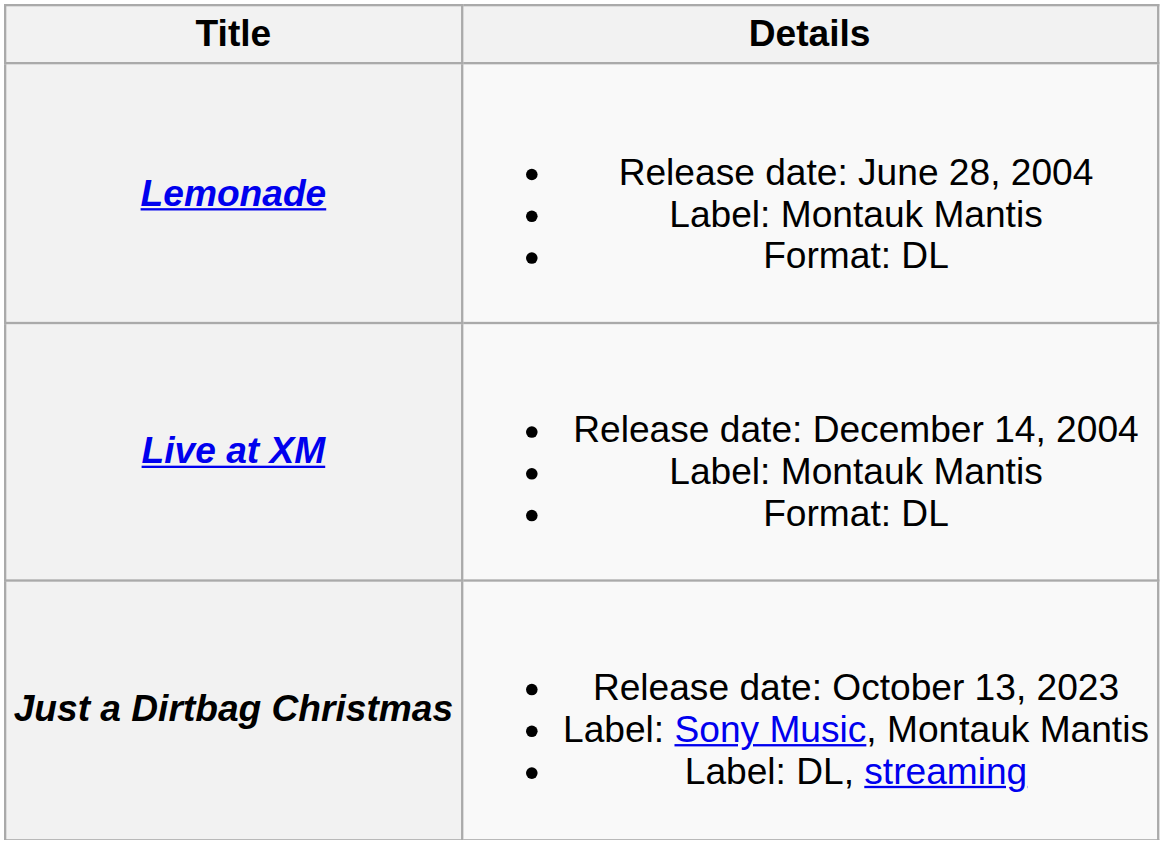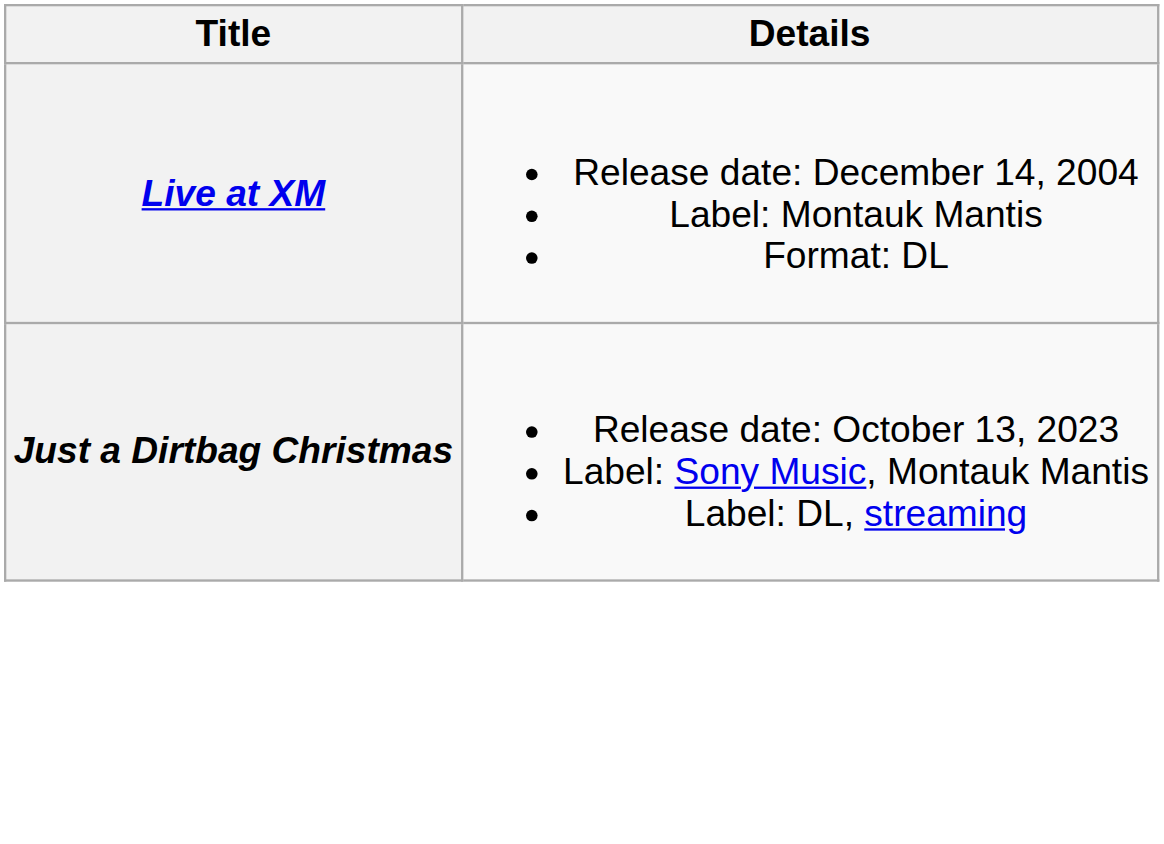 <table class="wikitable plainrowheaders" style="text-align:center;">
 <tr>
 <th scope="col">Title</th>
 <th scope="col">Details</th>
-</tr>
-<tr>
-<th scope="row"><em><a href='#'>Lemonade</a></em></th>
-<td><br><ul><li>Release date: June 28, 2004</li><li>Label: Montauk Mantis</li><li>Format: DL</li></ul></td>
 </tr>
 <tr>
 <th scope="row"><em><a href='#'>Live at XM</a></em></th>
 <td><br><ul><li>Release date: December 14, 2004</li><li>Label: Montauk Mantis</li><li>Format: DL</li></ul></td>
 </tr>
 <tr>
 <th scope="row"><em>Just a Dirtbag Christmas</em></th>
 <td><br><ul><li>Release date: October 13, 2023</li><li>Label: <a href='#'>Sony Music</a>, Montauk Mantis</li><li>Label: DL, <a href='#'>streaming</a></li></ul></td>
 </tr>
 </table>
